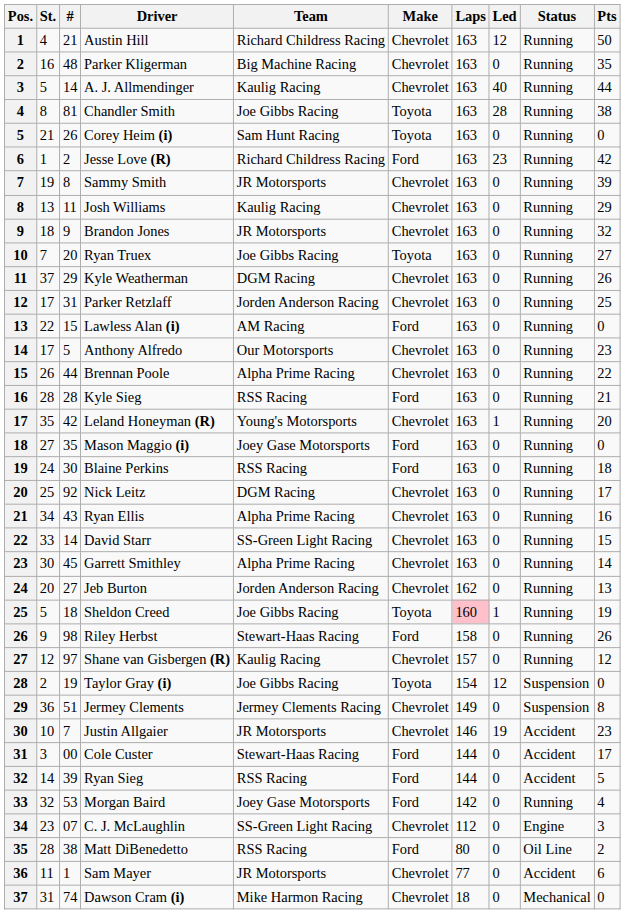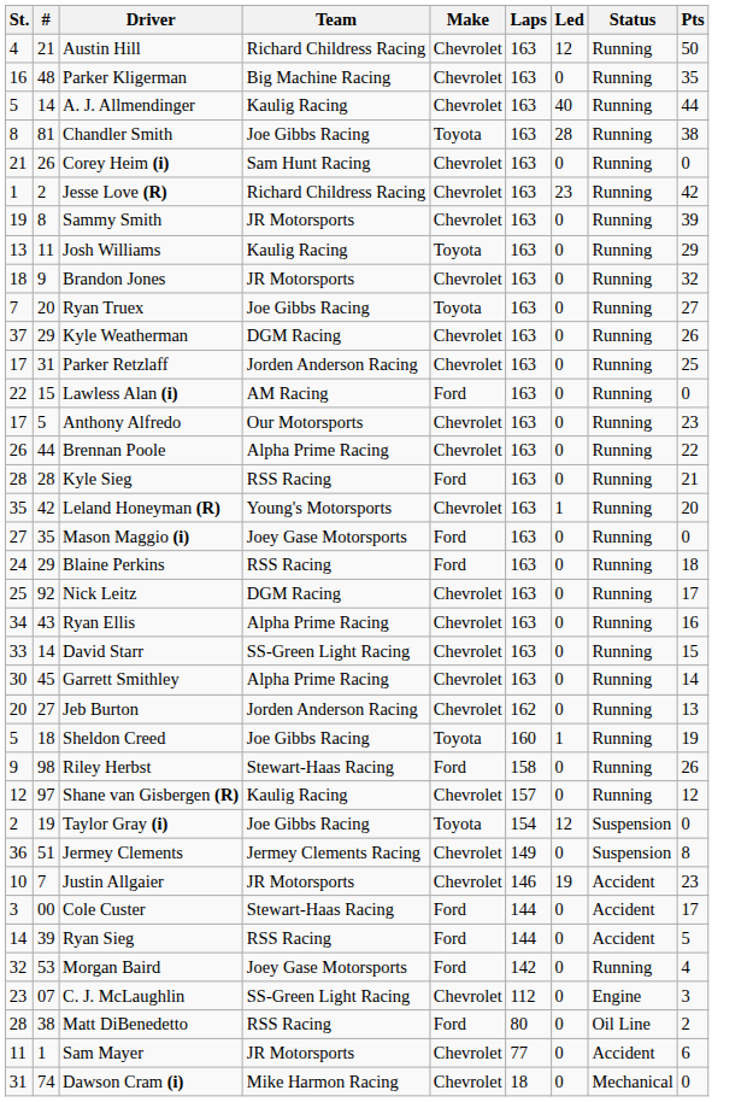 <table class="wikitable" style="font-size:95%">
 <tr>
-<th>Pos.</th>
 <th>St.</th>
 <th>#</th>
 <th>Driver</th>
 <th>Team</th>
 <th>Make</th>
 <th>Laps</th>
 <th>Led</th>
 <th>Status</th>
 <th>Pts</th>
 </tr>
 <tr>
-<th>1</th>
 <td>4</td>
 <td>21</td>
 <td>Austin Hill</td>
 <td>Richard Childress Racing</td>
 <td>Chevrolet</td>
 <td>163</td>
 <td>12</td>
 <td>Running</td>
 <td>50</td>
 </tr>
 <tr>
-<th>2</th>
 <td>16</td>
 <td>48</td>
 <td>Parker Kligerman</td>
 <td>Big Machine Racing</td>
 <td>Chevrolet</td>
 <td>163</td>
 <td>0</td>
 <td>Running</td>
 <td>35</td>
 </tr>
 <tr>
-<th>3</th>
 <td>5</td>
 <td>14</td>
 <td>A. J. Allmendinger</td>
 <td>Kaulig Racing</td>
 <td>Chevrolet</td>
 <td>163</td>
 <td>40</td>
 <td>Running</td>
 <td>44</td>
 </tr>
 <tr>
-<th>4</th>
 <td>8</td>
 <td>81</td>
 <td>Chandler Smith</td>
 <td>Joe Gibbs Racing</td>
 <td>Toyota</td>
 <td>163</td>
 <td>28</td>
 <td>Running</td>
 <td>38</td>
 </tr>
 <tr>
-<th>5</th>
 <td>21</td>
 <td>26</td>
 <td>Corey Heim <strong>(i)</strong></td>
 <td>Sam Hunt Racing</td>
-<td>Toyota</td>
+<td>Chevrolet</td>
 <td>163</td>
 <td>0</td>
 <td>Running</td>
 <td>0</td>
 </tr>
 <tr>
-<th>6</th>
 <td>1</td>
 <td>2</td>
 <td>Jesse Love <strong>(R)</strong></td>
 <td>Richard Childress Racing</td>
-<td>Ford</td>
+<td>Chevrolet</td>
 <td>163</td>
 <td>23</td>
 <td>Running</td>
 <td>42</td>
 </tr>
 <tr>
-<th>7</th>
 <td>19</td>
 <td>8</td>
 <td>Sammy Smith</td>
 <td>JR Motorsports</td>
 <td>Chevrolet</td>
 <td>163</td>
 <td>0</td>
 <td>Running</td>
 <td>39</td>
 </tr>
 <tr>
-<th>8</th>
 <td>13</td>
 <td>11</td>
 <td>Josh Williams</td>
 <td>Kaulig Racing</td>
-<td>Chevrolet</td>
+<td>Toyota</td>
 <td>163</td>
 <td>0</td>
 <td>Running</td>
 <td>29</td>
 </tr>
 <tr>
-<th>9</th>
 <td>18</td>
 <td>9</td>
 <td>Brandon Jones</td>
 <td>JR Motorsports</td>
 <td>Chevrolet</td>
 <td>163</td>
 <td>0</td>
 <td>Running</td>
 <td>32</td>
 </tr>
 <tr>
-<th>10</th>
 <td>7</td>
 <td>20</td>
 <td>Ryan Truex</td>
 <td>Joe Gibbs Racing</td>
 <td>Toyota</td>
 <td>163</td>
 <td>0</td>
 <td>Running</td>
 <td>27</td>
 </tr>
 <tr>
-<th>11</th>
 <td>37</td>
 <td>29</td>
 <td>Kyle Weatherman</td>
 <td>DGM Racing</td>
 <td>Chevrolet</td>
 <td>163</td>
 <td>0</td>
 <td>Running</td>
 <td>26</td>
 </tr>
 <tr>
-<th>12</th>
 <td>17</td>
 <td>31</td>
 <td>Parker Retzlaff</td>
 <td>Jorden Anderson Racing</td>
 <td>Chevrolet</td>
 <td>163</td>
 <td>0</td>
 <td>Running</td>
 <td>25</td>
 </tr>
 <tr>
-<th>13</th>
 <td>22</td>
 <td>15</td>
 <td>Lawless Alan <strong>(i)</strong></td>
 <td>AM Racing</td>
 <td>Ford</td>
 <td>163</td>
 <td>0</td>
 <td>Running</td>
 <td>0</td>
 </tr>
 <tr>
-<th>14</th>
 <td>17</td>
 <td>5</td>
 <td>Anthony Alfredo</td>
 <td>Our Motorsports</td>
 <td>Chevrolet</td>
 <td>163</td>
 <td>0</td>
 <td>Running</td>
 <td>23</td>
 </tr>
 <tr>
-<th>15</th>
 <td>26</td>
 <td>44</td>
 <td>Brennan Poole</td>
 <td>Alpha Prime Racing</td>
 <td>Chevrolet</td>
 <td>163</td>
 <td>0</td>
 <td>Running</td>
 <td>22</td>
 </tr>
 <tr>
-<th>16</th>
 <td>28</td>
 <td>28</td>
 <td>Kyle Sieg</td>
 <td>RSS Racing</td>
 <td>Ford</td>
 <td>163</td>
 <td>0</td>
 <td>Running</td>
 <td>21</td>
 </tr>
 <tr>
-<th>17</th>
 <td>35</td>
 <td>42</td>
 <td>Leland Honeyman <strong>(R)</strong></td>
 <td>Young's Motorsports</td>
 <td>Chevrolet</td>
 <td>163</td>
 <td>1</td>
 <td>Running</td>
 <td>20</td>
 </tr>
 <tr>
-<th>18</th>
 <td>27</td>
 <td>35</td>
 <td>Mason Maggio <strong>(i)</strong></td>
 <td>Joey Gase Motorsports</td>
 <td>Ford</td>
 <td>163</td>
 <td>0</td>
 <td>Running</td>
 <td>0</td>
 </tr>
 <tr>
-<th>19</th>
 <td>24</td>
-<td>30</td>
+<td>29</td>
 <td>Blaine Perkins</td>
 <td>RSS Racing</td>
 <td>Ford</td>
 <td>163</td>
 <td>0</td>
 <td>Running</td>
 <td>18</td>
 </tr>
 <tr>
-<th>20</th>
 <td>25</td>
 <td>92</td>
 <td>Nick Leitz</td>
 <td>DGM Racing</td>
 <td>Chevrolet</td>
 <td>163</td>
 <td>0</td>
 <td>Running</td>
 <td>17</td>
 </tr>
 <tr>
-<th>21</th>
 <td>34</td>
 <td>43</td>
 <td>Ryan Ellis</td>
 <td>Alpha Prime Racing</td>
 <td>Chevrolet</td>
 <td>163</td>
 <td>0</td>
 <td>Running</td>
 <td>16</td>
 </tr>
 <tr>
-<th>22</th>
 <td>33</td>
 <td>14</td>
 <td>David Starr</td>
 <td>SS-Green Light Racing</td>
 <td>Chevrolet</td>
 <td>163</td>
 <td>0</td>
 <td>Running</td>
 <td>15</td>
 </tr>
 <tr>
-<th>23</th>
 <td>30</td>
 <td>45</td>
 <td>Garrett Smithley</td>
 <td>Alpha Prime Racing</td>
 <td>Chevrolet</td>
 <td>163</td>
 <td>0</td>
 <td>Running</td>
 <td>14</td>
 </tr>
 <tr>
-<th>24</th>
 <td>20</td>
 <td>27</td>
 <td>Jeb Burton</td>
 <td>Jorden Anderson Racing</td>
 <td>Chevrolet</td>
 <td>162</td>
 <td>0</td>
 <td>Running</td>
 <td>13</td>
 </tr>
 <tr>
-<th>25</th>
 <td>5</td>
 <td>18</td>
 <td>Sheldon Creed</td>
 <td>Joe Gibbs Racing</td>
 <td>Toyota</td>
-<td style="background: pink;">160</td>
+<td>160</td>
 <td>1</td>
 <td>Running</td>
 <td>19</td>
 </tr>
 <tr>
-<th>26</th>
 <td>9</td>
 <td>98</td>
 <td>Riley Herbst</td>
 <td>Stewart-Haas Racing</td>
 <td>Ford</td>
 <td>158</td>
 <td>0</td>
 <td>Running</td>
 <td>26</td>
 </tr>
 <tr>
-<th>27</th>
 <td>12</td>
 <td>97</td>
 <td>Shane van Gisbergen <strong>(R)</strong></td>
 <td>Kaulig Racing</td>
 <td>Chevrolet</td>
 <td>157</td>
 <td>0</td>
 <td>Running</td>
 <td>12</td>
 </tr>
 <tr>
-<th>28</th>
 <td>2</td>
 <td>19</td>
 <td>Taylor Gray <strong>(i)</strong></td>
 <td>Joe Gibbs Racing</td>
 <td>Toyota</td>
 <td>154</td>
 <td>12</td>
 <td>Suspension</td>
 <td>0</td>
 </tr>
 <tr>
-<th>29</th>
 <td>36</td>
 <td>51</td>
 <td>Jermey Clements</td>
 <td>Jermey Clements Racing</td>
 <td>Chevrolet</td>
 <td>149</td>
 <td>0</td>
 <td>Suspension</td>
 <td>8</td>
 </tr>
 <tr>
-<th>30</th>
 <td>10</td>
 <td>7</td>
 <td>Justin Allgaier</td>
 <td>JR Motorsports</td>
 <td>Chevrolet</td>
 <td>146</td>
 <td>19</td>
 <td>Accident</td>
 <td>23</td>
 </tr>
 <tr>
-<th>31</th>
 <td>3</td>
 <td>00</td>
 <td>Cole Custer</td>
 <td>Stewart-Haas Racing</td>
 <td>Ford</td>
 <td>144</td>
 <td>0</td>
 <td>Accident</td>
 <td>17</td>
 </tr>
 <tr>
-<th>32</th>
 <td>14</td>
 <td>39</td>
 <td>Ryan Sieg</td>
 <td>RSS Racing</td>
 <td>Ford</td>
 <td>144</td>
 <td>0</td>
 <td>Accident</td>
 <td>5</td>
 </tr>
 <tr>
-<th>33</th>
 <td>32</td>
 <td>53</td>
 <td>Morgan Baird</td>
 <td>Joey Gase Motorsports</td>
 <td>Ford</td>
 <td>142</td>
 <td>0</td>
 <td>Running</td>
 <td>4</td>
 </tr>
 <tr>
-<th>34</th>
 <td>23</td>
 <td>07</td>
 <td>C. J. McLaughlin</td>
 <td>SS-Green Light Racing</td>
 <td>Chevrolet</td>
 <td>112</td>
 <td>0</td>
 <td>Engine</td>
 <td>3</td>
 </tr>
 <tr>
-<th>35</th>
 <td>28</td>
 <td>38</td>
 <td>Matt DiBenedetto</td>
 <td>RSS Racing</td>
 <td>Ford</td>
 <td>80</td>
 <td>0</td>
 <td>Oil Line</td>
 <td>2</td>
 </tr>
 <tr>
-<th>36</th>
 <td>11</td>
 <td>1</td>
 <td>Sam Mayer</td>
 <td>JR Motorsports</td>
 <td>Chevrolet</td>
 <td>77</td>
 <td>0</td>
 <td>Accident</td>
 <td>6</td>
 </tr>
 <tr>
-<th>37</th>
 <td>31</td>
 <td>74</td>
 <td>Dawson Cram <strong>(i)</strong></td>
 <td>Mike Harmon Racing</td>
 <td>Chevrolet</td>
 <td>18</td>
 <td>0</td>
 <td>Mechanical</td>
 <td>0</td>
 </tr>
 </table>
